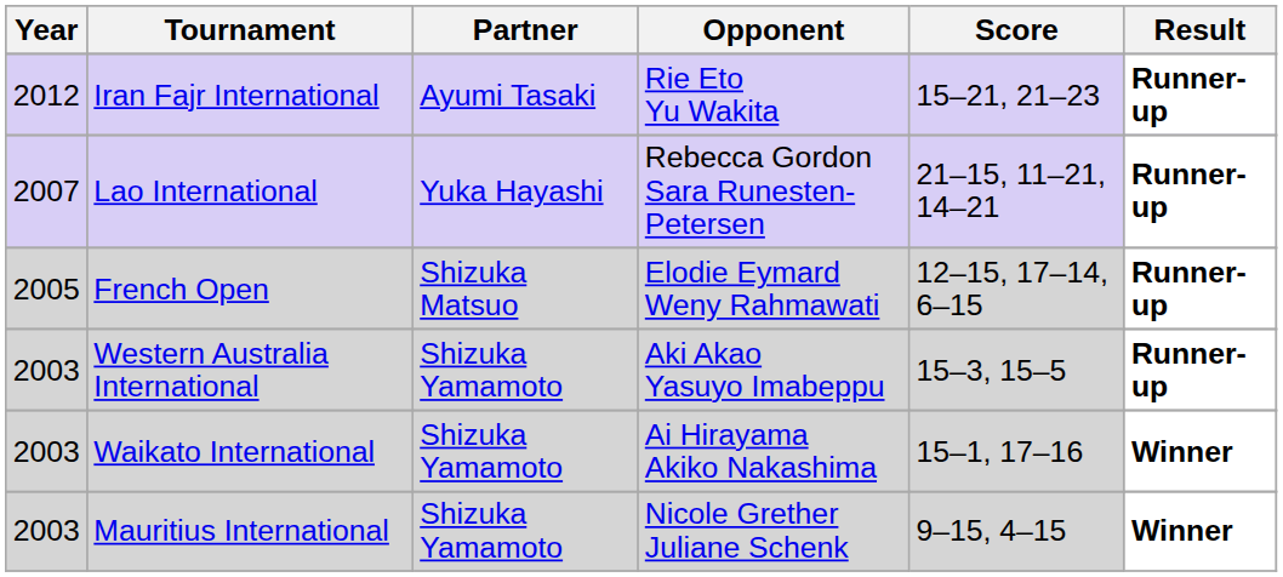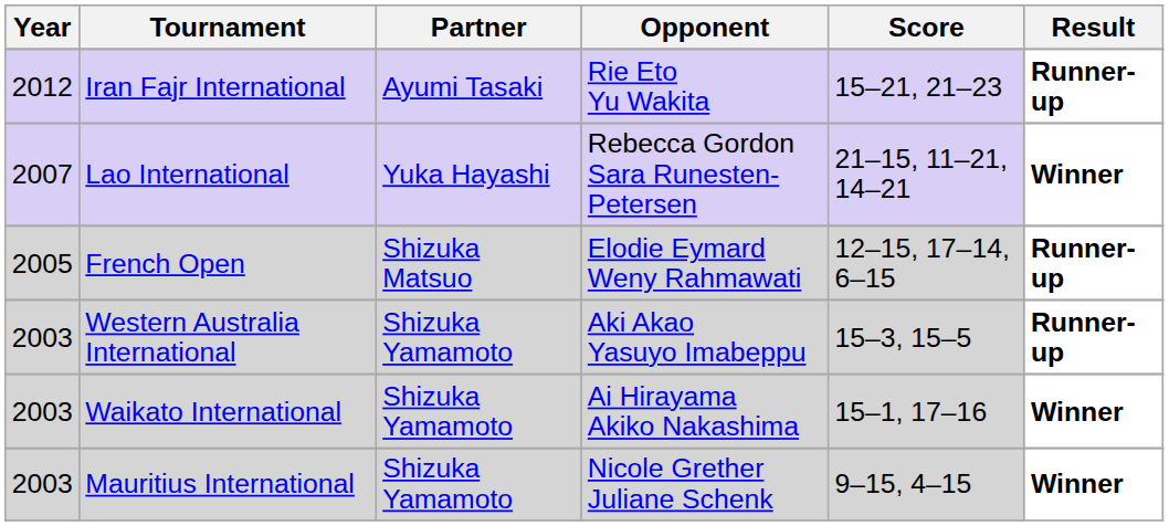 <table class="sortable wikitable" style="font-size: 90%;">
 <tr>
 <th>Year</th>
 <th>Tournament</th>
 <th>Partner</th>
 <th>Opponent</th>
 <th>Score</th>
 <th>Result</th>
 </tr>
 <tr>
 </tr>
 <tr style="background:#D8CEF6">
 <td align="center">2012</td>
 <td align="left"><a href='#'>Iran Fajr International</a></td>
 <td align="left"> <a href='#'>Ayumi Tasaki</a></td>
 <td align="left"> <a href='#'>Rie Eto</a><br> <a href='#'>Yu Wakita</a></td>
 <td align="left">15–21, 21–23</td>
 <td style="text-align:left; background:white"> <strong>Runner-up</strong></td>
 </tr>
 <tr>
 </tr>
 <tr style="background:#D8CEF6">
 <td align="center">2007</td>
 <td align="left"><a href='#'>Lao International</a></td>
 <td align="left"> <a href='#'>Yuka Hayashi</a></td>
 <td align="left"> Rebecca Gordon<br> <a href='#'>Sara Runesten-Petersen</a></td>
 <td align="left">21–15, 11–21, 14–21</td>
-<td style="text-align:left; background:white"> <strong>Runner-up</strong></td>
+<td style="text-align:left; background:white"> <strong>Winner</strong></td>
 </tr>
 <tr>
 </tr>
 <tr style="background:#D5D5D5">
 <td align="center">2005</td>
 <td align="left"><a href='#'>French Open</a></td>
 <td align="left"> <a href='#'>Shizuka Matsuo</a></td>
 <td align="left"> <a href='#'>Elodie Eymard</a><br> <a href='#'>Weny Rahmawati</a></td>
 <td align="left">12–15, 17–14, 6–15</td>
 <td style="text-align:left; background:white"> <strong>Runner-up</strong></td>
 </tr>
 <tr>
 </tr>
 <tr style="background:#D5D5D5">
 <td align="center">2003</td>
 <td align="left"><a href='#'>Western Australia International</a></td>
 <td align="left"> <a href='#'>Shizuka Yamamoto</a></td>
 <td align="left"> <a href='#'>Aki Akao</a><br> <a href='#'>Yasuyo Imabeppu</a></td>
 <td align="left">15–3, 15–5</td>
 <td style="text-align:left; background:white"> <strong>Runner-up</strong></td>
 </tr>
 <tr>
 </tr>
 <tr style="background:#D5D5D5">
 <td align="center">2003</td>
 <td align="left"><a href='#'>Waikato International</a></td>
 <td align="left"> <a href='#'>Shizuka Yamamoto</a></td>
 <td align="left"> <a href='#'>Ai Hirayama</a><br> <a href='#'>Akiko Nakashima</a></td>
 <td align="left">15–1, 17–16</td>
 <td style="text-align:left; background:white"> <strong>Winner</strong></td>
 </tr>
 <tr>
 </tr>
 <tr style="background:#D5D5D5">
 <td align="center">2003</td>
 <td align="left"><a href='#'>Mauritius International</a></td>
 <td align="left"> <a href='#'>Shizuka Yamamoto</a></td>
 <td align="left"> <a href='#'>Nicole Grether</a><br> <a href='#'>Juliane Schenk</a></td>
 <td align="left">9–15, 4–15</td>
 <td style="text-align:left; background:white"> <strong>Winner</strong></td>
 </tr>
 </table>
